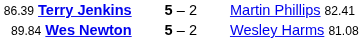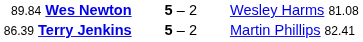 <table style="text-align:center">
 <tr>
 <th width=223></th>
 <th width=100></th>
 <th width=223></th>
 </tr>
 <tr>
+<td align=right><small><span>89.84</span></small> <strong><a href='#'>Wes Newton</a></strong> </td>
+<td><strong>5</strong> – 2</td>
+<td align=left> <a href='#'>Wesley Harms</a> <small><span>81.08</span></small></td>
+</tr>
+<tr>
 <td align=right><small><span>86.39</span></small> <strong><a href='#'>Terry Jenkins</a></strong> </td>
 <td><strong>5</strong> – 2</td>
 <td align=left> <a href='#'>Martin Phillips</a> <small><span>82.41</span></small></td>
 </tr>
-<tr>
-<td align=right><small><span>89.84</span></small> <strong><a href='#'>Wes Newton</a></strong> </td>
-<td><strong>5</strong> – 2</td>
-<td align=left> <a href='#'>Wesley Harms</a> <small><span>81.08</span></small></td>
-</tr>
 </table>
